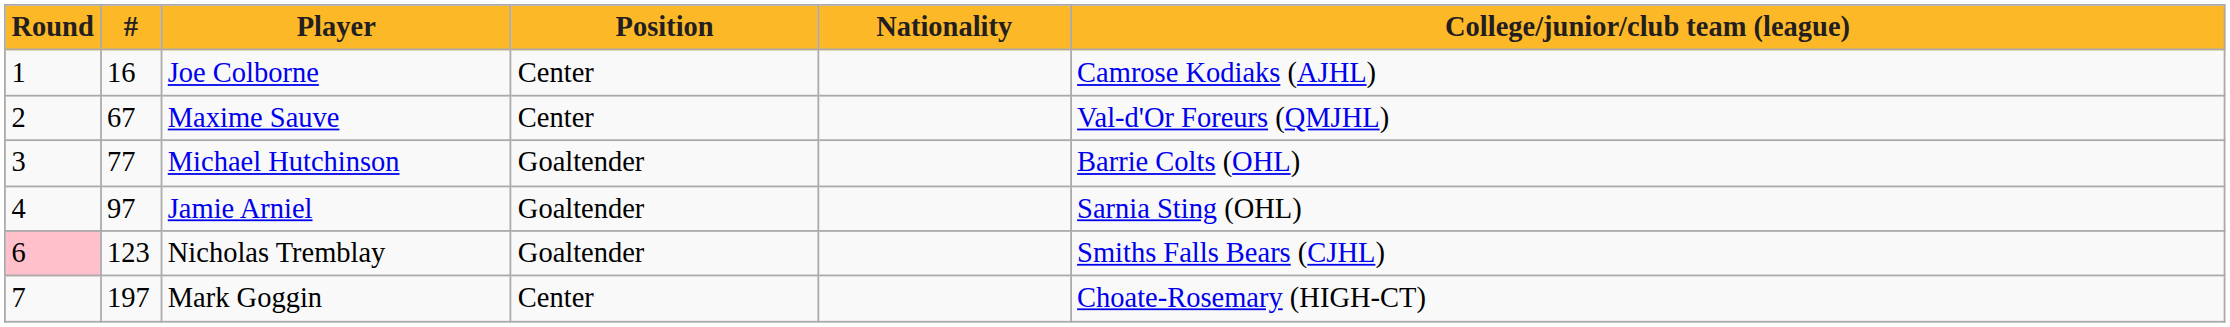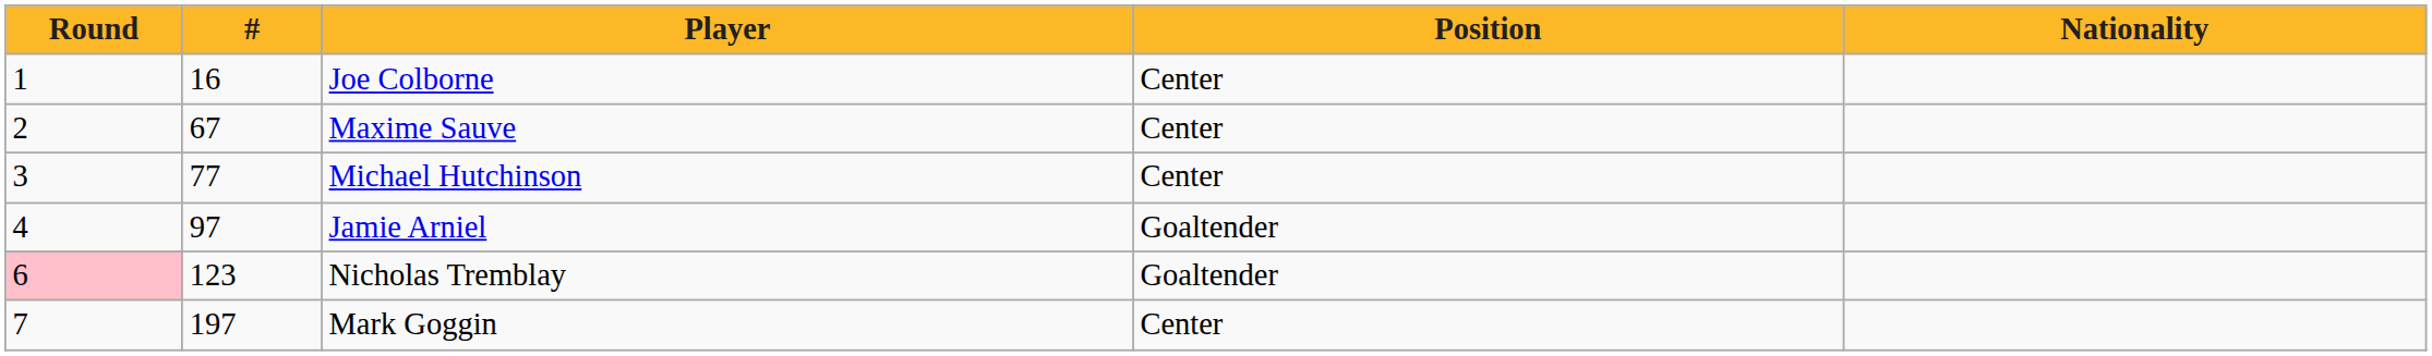 <table class="wikitable">
 <tr>
 <th style="background:#fdb827; color:#231f20; width:2.75%;">Round</th>
 <th style="background:#fdb827; color:#231f20; width:2.75%;">#</th>
 <th style="background:#fdb827; color:#231f20; width:16.0%;">Player</th>
 <th style="background:#fdb827; color:#231f20; width:14.0%;">Position</th>
 <th style="background:#fdb827; color:#231f20; width:11.5%;">Nationality</th>
-<th style="background:#fdb827; color:#231f20; width:100.0%;">College/junior/club team (league)</th>
 </tr>
 <tr>
 <td>1</td>
 <td>16</td>
 <td><a href='#'>Joe Colborne</a></td>
 <td>Center</td>
 <td></td>
-<td><a href='#'>Camrose Kodiaks</a> (<a href='#'>AJHL</a>)</td>
 </tr>
 <tr>
 <td>2</td>
 <td>67</td>
 <td><a href='#'>Maxime Sauve</a></td>
 <td>Center</td>
 <td></td>
-<td><a href='#'>Val-d'Or Foreurs</a> (<a href='#'>QMJHL</a>)</td>
 </tr>
 <tr>
 <td>3</td>
 <td>77</td>
 <td><a href='#'>Michael Hutchinson</a></td>
-<td>Goaltender</td>
+<td>Center</td>
 <td></td>
-<td><a href='#'>Barrie Colts</a> (<a href='#'>OHL</a>)</td>
 </tr>
 <tr>
 <td>4</td>
 <td>97</td>
 <td><a href='#'>Jamie Arniel</a></td>
 <td>Goaltender</td>
 <td></td>
-<td><a href='#'>Sarnia Sting</a> (OHL)</td>
 </tr>
 <tr>
 <td style="background: pink;">6</td>
 <td>123</td>
 <td>Nicholas Tremblay</td>
 <td>Goaltender</td>
 <td></td>
-<td><a href='#'>Smiths Falls Bears</a> (<a href='#'>CJHL</a>)</td>
 </tr>
 <tr>
 <td>7</td>
 <td>197</td>
 <td>Mark Goggin</td>
 <td>Center</td>
 <td></td>
-<td><a href='#'>Choate-Rosemary</a> (HIGH-CT)</td>
 </tr>
 </table>
